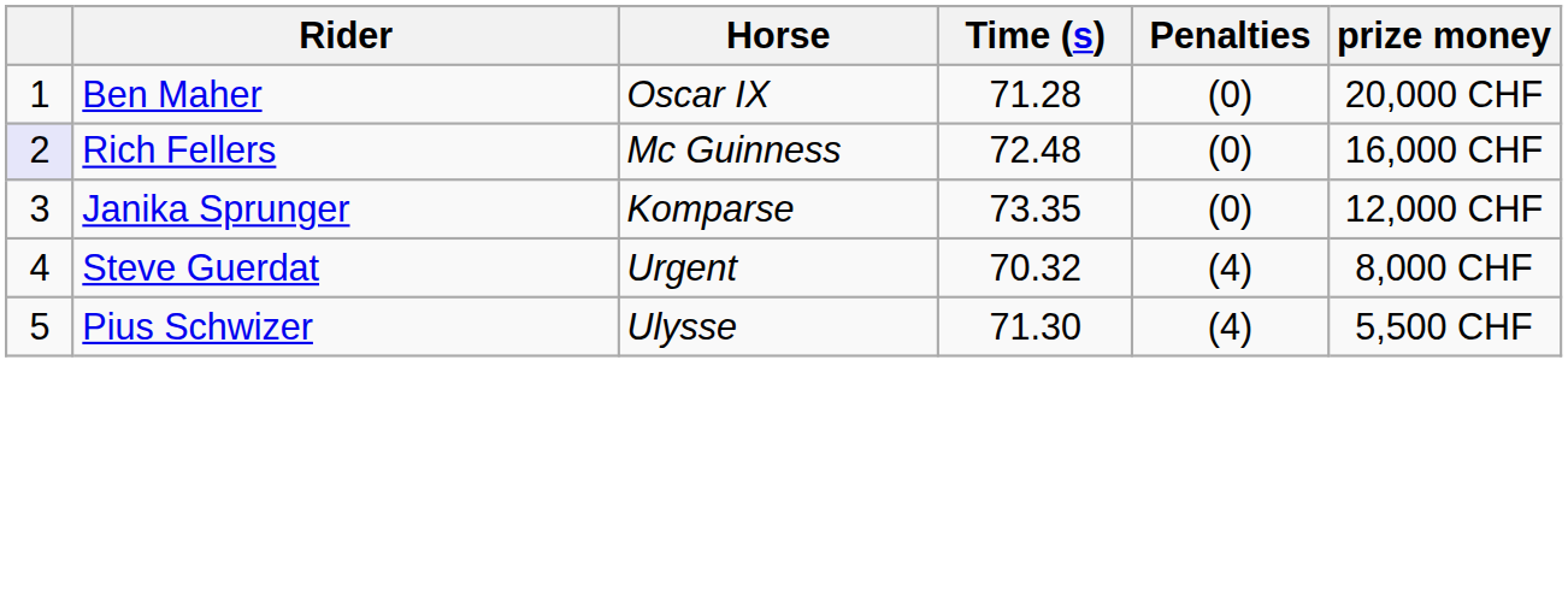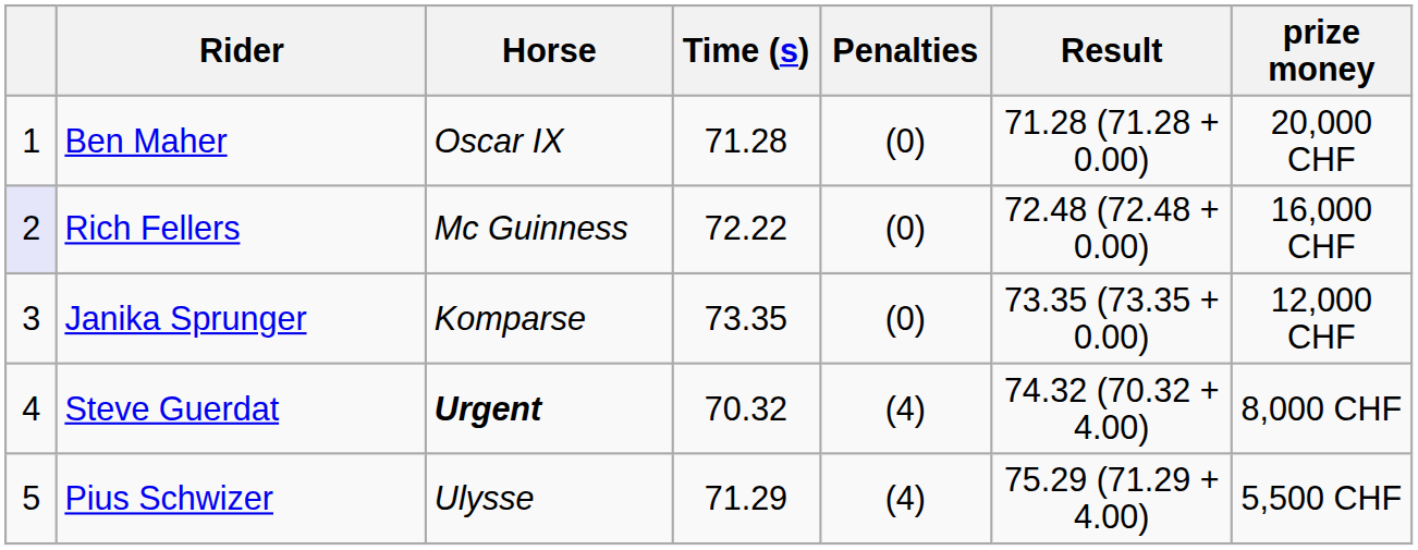 <table class="wikitable" style="font-size: 90%">
 <tr>
 <th width=20></th>
 <th width=210>Rider</th>
 <th width=120>Horse</th>
 <th width=70>Time (<a href='#'>s</a>)</th>
 <th width=70>Penalties</th>
+<th width=130>Result</th>
 <th width=85>prize money</th>
 </tr>
 <tr>
 <td align=center>1</td>
 <td> <a href='#'>Ben Maher</a></td>
 <td><em>Oscar IX</em></td>
 <td align=center>71.28</td>
 <td align=center>(0)</td>
+<td align=center>71.28 (71.28 + 0.00)</td>
 <td align=center>20,000 CHF</td>
 </tr>
 <tr>
 <td align=center style="background: lavender;">2</td>
 <td> <a href='#'>Rich Fellers</a></td>
 <td><em>Mc Guinness</em></td>
-<td align=center>72.48</td>
+<td align=center>72.22</td>
 <td align=center>(0)</td>
+<td align=center>72.48 (72.48 + 0.00)</td>
 <td align=center>16,000 CHF</td>
 </tr>
 <tr>
 <td align=center>3</td>
 <td> <a href='#'>Janika Sprunger</a></td>
 <td><em>Komparse</em></td>
 <td align=center>73.35</td>
 <td align=center>(0)</td>
+<td align=center>73.35 (73.35 + 0.00)</td>
 <td align=center>12,000 CHF</td>
 </tr>
 <tr>
 <td align=center>4</td>
 <td> <a href='#'>Steve Guerdat</a></td>
-<td><em>Urgent</em></td>
+<td><strong><em>Urgent</em></strong></td>
 <td align=center>70.32</td>
 <td align=center>(4)</td>
+<td align=center>74.32 (70.32 + 4.00)</td>
 <td align=center>8,000 CHF</td>
 </tr>
 <tr>
 <td align=center>5</td>
 <td> <a href='#'>Pius Schwizer</a></td>
 <td><em>Ulysse</em></td>
-<td align=center>71.30</td>
+<td align=center>71.29</td>
 <td align=center>(4)</td>
+<td align=center>75.29 (71.29 + 4.00)</td>
 <td align=center>5,500 CHF</td>
 </tr>
 </table>
